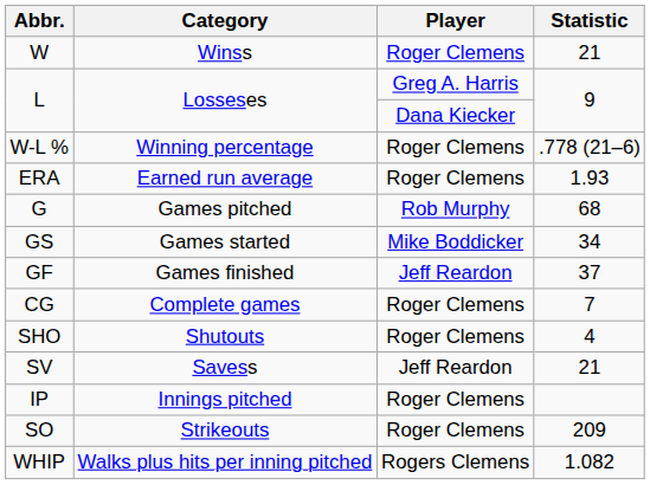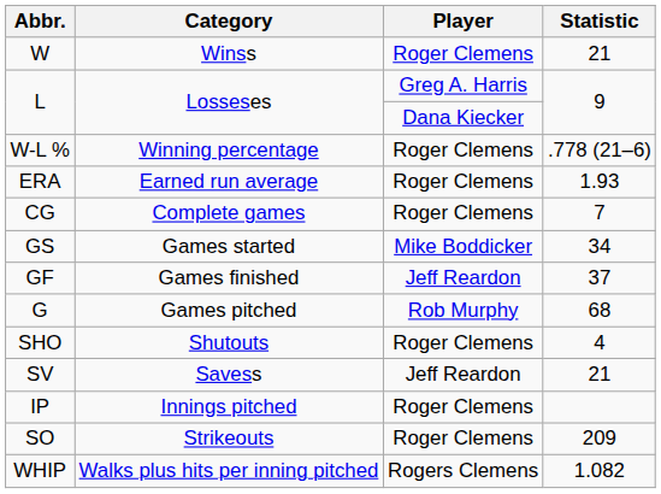 <table class="wikitable sortable" style="text-align:center;">
 <tr>
 <th>Abbr.</th>
 <th>Category</th>
 <th>Player</th>
 <th>Statistic</th>
 </tr>
 <tr>
 <td>W</td>
 <td><a href='#'>Wins</a>s</td>
 <td><a href='#'>Roger Clemens</a></td>
 <td>21</td>
 </tr>
 <tr>
 <td rowspan=2>L</td>
 <td rowspan=2><a href='#'>Losses</a>es</td>
 <td><a href='#'>Greg A. Harris</a></td>
 <td rowspan=2>9</td>
 </tr>
 <tr>
 <td><a href='#'>Dana Kiecker</a></td>
 </tr>
 <tr>
 <td>W-L %</td>
 <td><a href='#'>Winning percentage</a></td>
 <td>Roger Clemens</td>
 <td>.778 (21–6)</td>
 </tr>
 <tr>
 <td>ERA</td>
 <td><a href='#'>Earned run average</a></td>
 <td>Roger Clemens</td>
 <td>1.93</td>
 </tr>
 <tr>
-<td>G</td>
-<td>Games pitched</td>
-<td><a href='#'>Rob Murphy</a></td>
-<td>68</td>
+<td>CG</td>
+<td><a href='#'>Complete games</a></td>
+<td>Roger Clemens</td>
+<td>7</td>
 </tr>
 <tr>
 <td>GS</td>
 <td>Games started</td>
 <td><a href='#'>Mike Boddicker</a></td>
 <td>34</td>
 </tr>
 <tr>
 <td>GF</td>
 <td>Games finished</td>
 <td><a href='#'>Jeff Reardon</a></td>
 <td>37</td>
 </tr>
 <tr>
-<td>CG</td>
-<td><a href='#'>Complete games</a></td>
-<td>Roger Clemens</td>
-<td>7</td>
+<td>G</td>
+<td>Games pitched</td>
+<td><a href='#'>Rob Murphy</a></td>
+<td>68</td>
 </tr>
 <tr>
 <td>SHO</td>
 <td><a href='#'>Shutouts</a></td>
 <td>Roger Clemens</td>
 <td>4</td>
 </tr>
 <tr>
 <td>SV</td>
 <td><a href='#'>Saves</a>s</td>
 <td>Jeff Reardon</td>
 <td>21</td>
 </tr>
 <tr>
 <td>IP</td>
 <td><a href='#'>Innings pitched</a></td>
 <td>Roger Clemens</td>
 <td></td>
 </tr>
 <tr>
 <td>SO</td>
 <td><a href='#'>Strikeouts</a></td>
 <td>Roger Clemens</td>
 <td>209</td>
 </tr>
 <tr>
 <td>WHIP</td>
 <td><a href='#'>Walks plus hits per inning pitched</a></td>
 <td>Rogers Clemens</td>
 <td>1.082</td>
 </tr>
 </table>
